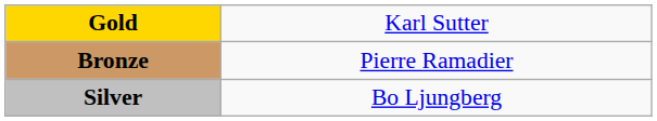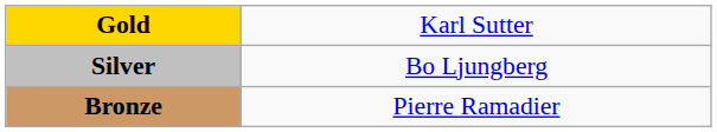 <table class="wikitable" style="text-align:center; " width="35%">
 <tr>
 <td bgcolor="gold"><strong>Gold</strong></td>
 <td><a href='#'>Karl Sutter</a><br>  <small><em></em></small></td>
 </tr>
 <tr>
+<td bgcolor="silver"><strong>Silver</strong></td>
+<td><a href='#'>Bo Ljungberg</a><br>  <small><em></em></small></td>
+</tr>
+<tr>
 <td bgcolor="CC9966"><strong>Bronze</strong></td>
 <td><a href='#'>Pierre Ramadier</a><br>  <small><em></em></small></td>
 </tr>
-<tr>
-<td bgcolor="silver"><strong>Silver</strong></td>
-<td><a href='#'>Bo Ljungberg</a><br>  <small><em></em></small></td>
-</tr>
 </table>
